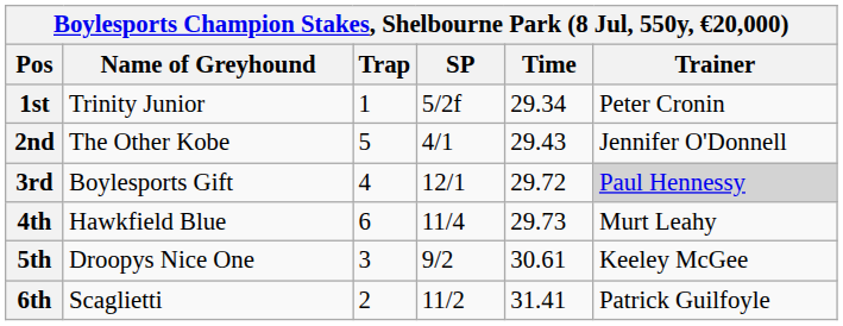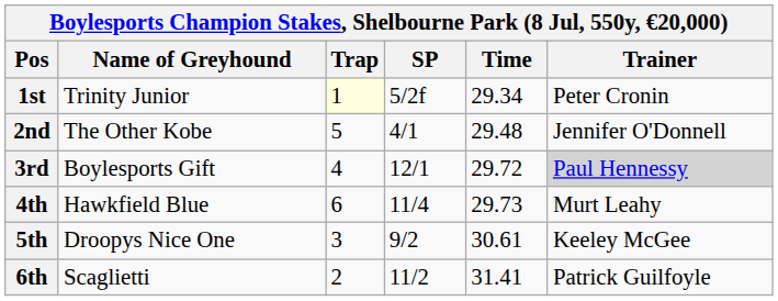 <table class="wikitable">
 <tr>
 <th colspan="6"><a href='#'>Boylesports Champion Stakes</a>, Shelbourne Park (8 Jul, 550y, €20,000)</th>
 </tr>
 <tr>
 <th width=30>Pos</th>
 <th width=180>Name of Greyhound</th>
 <th width=30>Trap</th>
 <th width=50>SP</th>
 <th width=50>Time</th>
 <th width=150>Trainer</th>
 </tr>
 <tr>
 <th>1st</th>
 <td>Trinity Junior</td>
-<td>1</td>
+<td style="background: lightyellow;">1</td>
 <td>5/2f</td>
 <td>29.34</td>
 <td>Peter Cronin</td>
 </tr>
 <tr>
 <th>2nd</th>
 <td>The Other Kobe</td>
 <td>5</td>
 <td>4/1</td>
-<td>29.43</td>
+<td>29.48</td>
 <td>Jennifer O'Donnell</td>
 </tr>
 <tr>
 <th>3rd</th>
 <td>Boylesports Gift</td>
 <td>4</td>
 <td>12/1</td>
 <td>29.72</td>
 <td style="background: lightgrey;"><a href='#'>Paul Hennessy</a></td>
 </tr>
 <tr>
 <th>4th</th>
 <td>Hawkfield Blue</td>
 <td>6</td>
 <td>11/4</td>
 <td>29.73</td>
 <td>Murt Leahy</td>
 </tr>
 <tr>
 <th>5th</th>
 <td>Droopys Nice One</td>
 <td>3</td>
 <td>9/2</td>
 <td>30.61</td>
 <td>Keeley McGee</td>
 </tr>
 <tr>
 <th>6th</th>
 <td>Scaglietti</td>
 <td>2</td>
 <td>11/2</td>
 <td>31.41</td>
 <td>Patrick Guilfoyle</td>
 </tr>
 </table>
